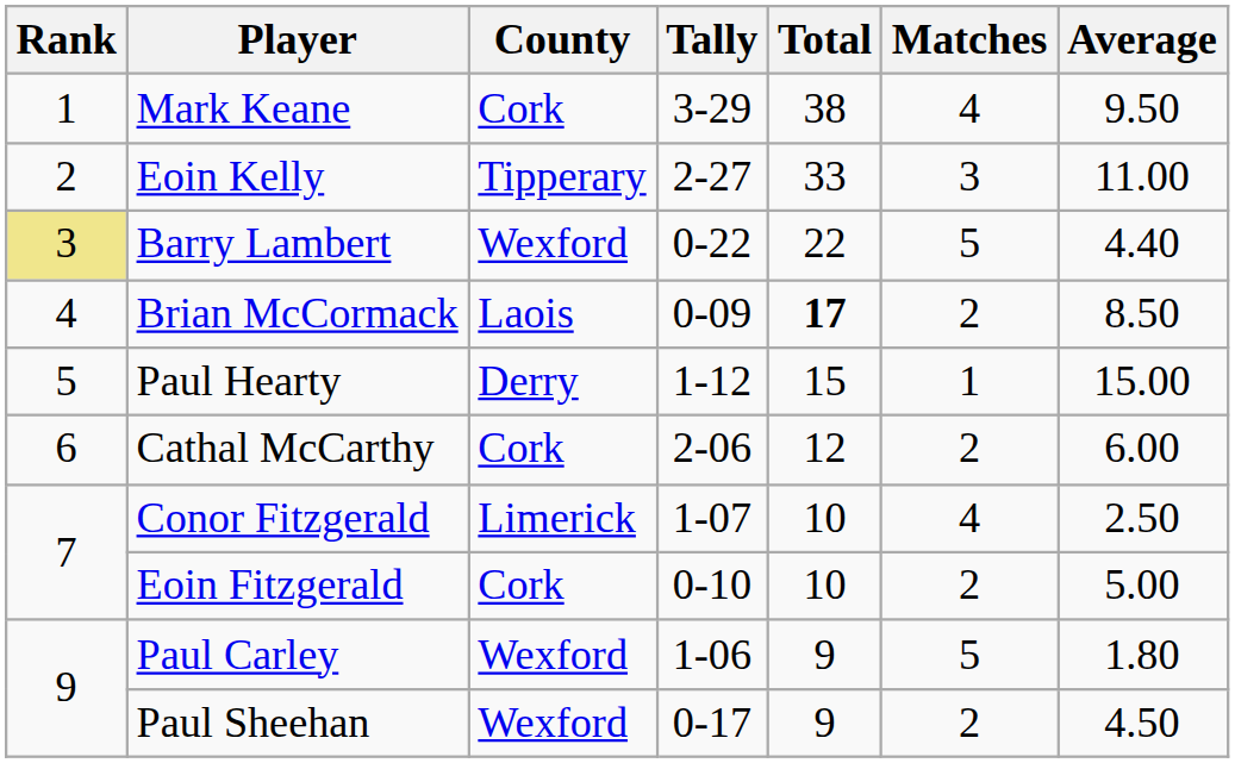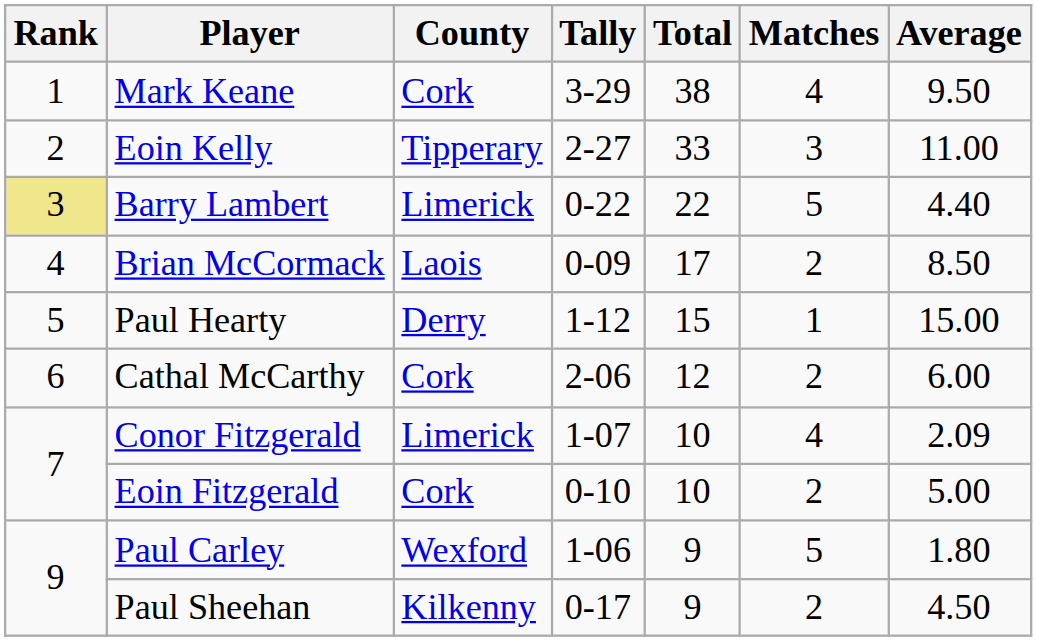 <table class="wikitable">
 <tr>
 <th>Rank</th>
 <th>Player</th>
 <th>County</th>
 <th>Tally</th>
 <th>Total</th>
 <th>Matches</th>
 <th>Average</th>
 </tr>
 <tr>
 <td rowspan=1 align=center>1</td>
 <td><a href='#'>Mark Keane</a></td>
 <td><a href='#'>Cork</a></td>
 <td align=center>3-29</td>
 <td align=center>38</td>
 <td align=center>4</td>
 <td align=center>9.50</td>
 </tr>
 <tr>
 <td rowspan=1 align=center>2</td>
 <td><a href='#'>Eoin Kelly</a></td>
 <td><a href='#'>Tipperary</a></td>
 <td align=center>2-27</td>
 <td align=center>33</td>
 <td align=center>3</td>
 <td align=center>11.00</td>
 </tr>
 <tr>
 <td rowspan=1 align=center style="background: khaki;">3</td>
 <td><a href='#'>Barry Lambert</a></td>
-<td><a href='#'>Wexford</a></td>
+<td><a href='#'>Limerick</a></td>
 <td align=center>0-22</td>
 <td align=center>22</td>
 <td align=center>5</td>
 <td align=center>4.40</td>
 </tr>
 <tr>
 <td rowspan=1 align=center>4</td>
 <td><a href='#'>Brian McCormack</a></td>
 <td><a href='#'>Laois</a></td>
 <td align=center>0-09</td>
-<td align=center><strong>17</strong></td>
+<td align=center>17</td>
 <td align=center>2</td>
 <td align=center>8.50</td>
 </tr>
 <tr>
 <td rowspan=1 align=center>5</td>
 <td>Paul Hearty</td>
 <td><a href='#'>Derry</a></td>
 <td align=center>1-12</td>
 <td align=center>15</td>
 <td align=center>1</td>
 <td align=center>15.00</td>
 </tr>
 <tr>
 <td rowspan=1 align=center>6</td>
 <td>Cathal McCarthy</td>
 <td><a href='#'>Cork</a></td>
 <td align=center>2-06</td>
 <td align=center>12</td>
 <td align=center>2</td>
 <td align=center>6.00</td>
 </tr>
 <tr>
 <td rowspan=2 align=center>7</td>
 <td><a href='#'>Conor Fitzgerald</a></td>
 <td><a href='#'>Limerick</a></td>
 <td align=center>1-07</td>
 <td align=center>10</td>
 <td align=center>4</td>
-<td align=center>2.50</td>
+<td align=center>2.09</td>
 </tr>
 <tr>
 <td><a href='#'>Eoin Fitzgerald</a></td>
 <td><a href='#'>Cork</a></td>
 <td align=center>0-10</td>
 <td align=center>10</td>
 <td align=center>2</td>
 <td align=center>5.00</td>
 </tr>
 <tr>
 <td rowspan=2 align=center>9</td>
 <td><a href='#'>Paul Carley</a></td>
 <td><a href='#'>Wexford</a></td>
 <td align=center>1-06</td>
 <td align=center>9</td>
 <td align=center>5</td>
 <td align=center>1.80</td>
 </tr>
 <tr>
 <td>Paul Sheehan</td>
-<td><a href='#'>Wexford</a></td>
+<td><a href='#'>Kilkenny</a></td>
 <td align=center>0-17</td>
 <td align=center>9</td>
 <td align=center>2</td>
 <td align=center>4.50</td>
 </tr>
 </table>
